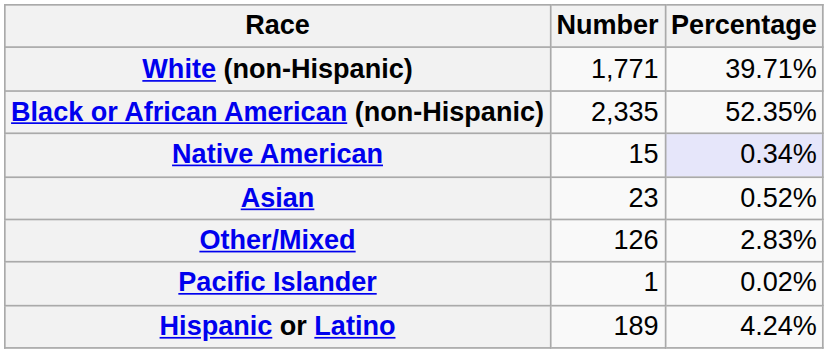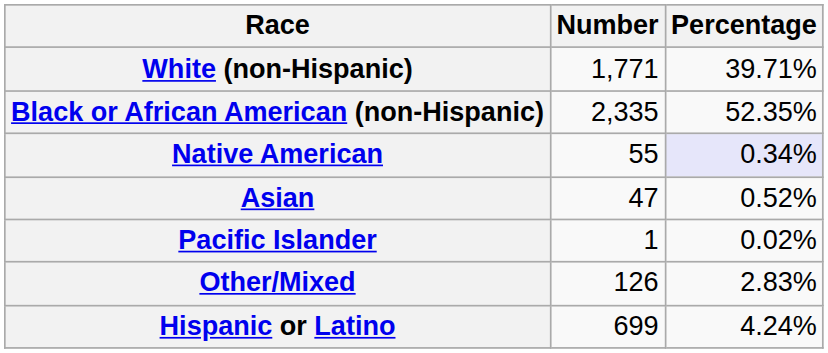 <table class="wikitable" style="text-align:right">
 <tr>
 <th scope="col">Race</th>
 <th scope="col">Number</th>
 <th scope="col">Percentage</th>
 </tr>
 <tr>
 <th scope="row"><a href='#'>White</a> (non-Hispanic)</th>
 <td>1,771</td>
 <td>39.71%</td>
 </tr>
 <tr>
 <th scope="row"><a href='#'>Black or African American</a> (non-Hispanic)</th>
 <td>2,335</td>
 <td>52.35%</td>
 </tr>
 <tr>
 <th scope="row"><a href='#'>Native American</a></th>
-<td>15</td>
+<td>55</td>
 <td style="background: lavender;">0.34%</td>
 </tr>
 <tr>
 <th scope="row"><a href='#'>Asian</a></th>
-<td>23</td>
+<td>47</td>
 <td>0.52%</td>
+</tr>
+<tr>
+<th scope="row"><a href='#'>Pacific Islander</a></th>
+<td>1</td>
+<td>0.02%</td>
 </tr>
 <tr>
 <th scope="row"><a href='#'>Other/Mixed</a></th>
 <td>126</td>
 <td>2.83%</td>
 </tr>
 <tr>
-<th scope="row"><a href='#'>Pacific Islander</a></th>
-<td>1</td>
-<td>0.02%</td>
-</tr>
-<tr>
 <th scope="row"><a href='#'>Hispanic</a> or <a href='#'>Latino</a></th>
-<td>189</td>
+<td>699</td>
 <td>4.24%</td>
 </tr>
 </table>
